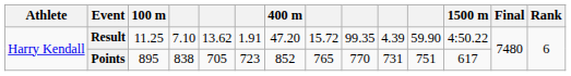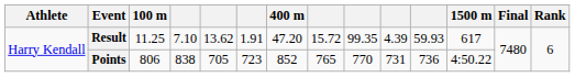 <table class="wikitable" style="font-size:90%; text-align:center">
 <tr>
 <th>Athlete</th>
 <th>Event</th>
 <th>100 m</th>
 <th></th>
 <th></th>
 <th></th>
 <th>400 m</th>
 <th></th>
 <th></th>
 <th></th>
 <th></th>
 <th>1500 m</th>
 <th>Final</th>
 <th>Rank</th>
 </tr>
 <tr>
 <td align=left rowspan=2><a href='#'>Harry Kendall</a></td>
 <th style="font-size:95%">Result</th>
 <td>11.25</td>
 <td>7.10</td>
 <td>13.62</td>
 <td>1.91</td>
 <td>47.20</td>
 <td>15.72</td>
 <td>99.35</td>
 <td>4.39</td>
-<td>59.90</td>
-<td>4:50.22</td>
+<td>59.93</td>
+<td>617</td>
 <td rowspan=2>7480</td>
 <td rowspan=2>6</td>
 </tr>
 <tr>
 <th style="font-size:95%">Points</th>
-<td>895</td>
+<td>806</td>
 <td>838</td>
 <td>705</td>
 <td>723</td>
 <td>852</td>
 <td>765</td>
 <td>770</td>
 <td>731</td>
-<td>751</td>
-<td>617</td>
+<td>736</td>
+<td>4:50.22</td>
 </tr>
 </table>
